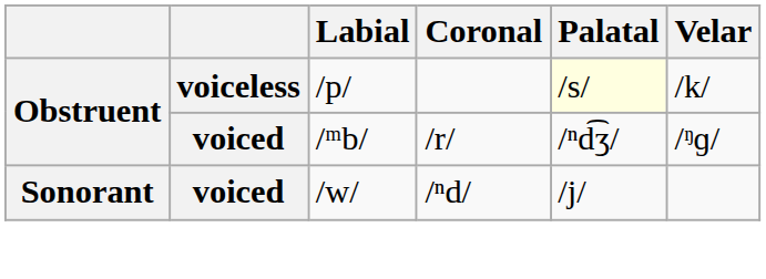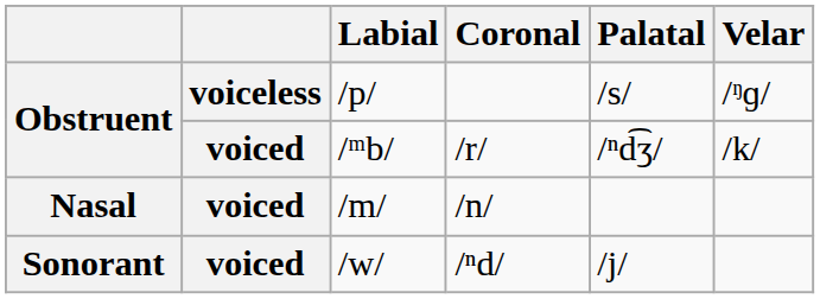 <table class="wikitable">
 <tr>
 <th></th>
 <th></th>
 <th>Labial</th>
 <th>Coronal</th>
 <th>Palatal</th>
 <th>Velar</th>
 </tr>
 <tr>
 <th rowspan="2">Obstruent</th>
 <th>voiceless</th>
 <td>/p/</td>
 <td></td>
-<td style="background: lightyellow;">/s/</td>
-<td>/k/</td>
+<td>/s/</td>
+<td>/ᵑɡ/</td>
 </tr>
 <tr>
 <th>voiced</th>
 <td>/ᵐb/</td>
 <td>/r/</td>
 <td>/ⁿd͡ʒ/</td>
-<td>/ᵑɡ/</td>
+<td>/k/</td>
+</tr>
+<tr>
+<th>Nasal</th>
+<th>voiced</th>
+<td>/m/</td>
+<td>/n/</td>
+<td></td>
+<td></td>
 </tr>
 <tr>
 <th>Sonorant</th>
 <th>voiced</th>
 <td>/w/</td>
 <td>/ⁿd/</td>
 <td>/j/</td>
 <td></td>
 </tr>
 </table>
